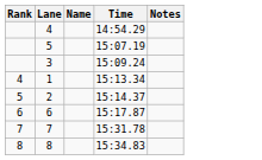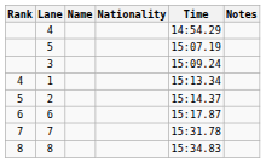 <table class="wikitable sortable" style="text-align:center">
 <tr>
 <th>Rank</th>
 <th>Lane</th>
 <th>Name</th>
+<th>Nationality</th>
 <th>Time</th>
 <th>Notes</th>
 </tr>
 <tr>
 <td></td>
 <td>4</td>
+<td align=left></td>
 <td align=left></td>
 <td>14:54.29</td>
 <td></td>
 </tr>
 <tr>
 <td></td>
 <td>5</td>
 <td align=left></td>
+<td align=left></td>
 <td>15:07.19</td>
 <td></td>
 </tr>
 <tr>
 <td></td>
 <td>3</td>
+<td align=left></td>
 <td align=left></td>
 <td>15:09.24</td>
 <td></td>
 </tr>
 <tr>
 <td>4</td>
 <td>1</td>
 <td align=left></td>
+<td align=left></td>
 <td>15:13.34</td>
 <td></td>
 </tr>
 <tr>
 <td>5</td>
 <td>2</td>
+<td align=left></td>
 <td align=left></td>
 <td>15:14.37</td>
 <td></td>
 </tr>
 <tr>
 <td>6</td>
 <td>6</td>
 <td align=left></td>
+<td align=left></td>
 <td>15:17.87</td>
 <td></td>
 </tr>
 <tr>
 <td>7</td>
 <td>7</td>
+<td align=left></td>
 <td align=left></td>
 <td>15:31.78</td>
 <td></td>
 </tr>
 <tr>
 <td>8</td>
 <td>8</td>
 <td align=left></td>
+<td align=left></td>
 <td>15:34.83</td>
 <td></td>
 </tr>
 </table>
